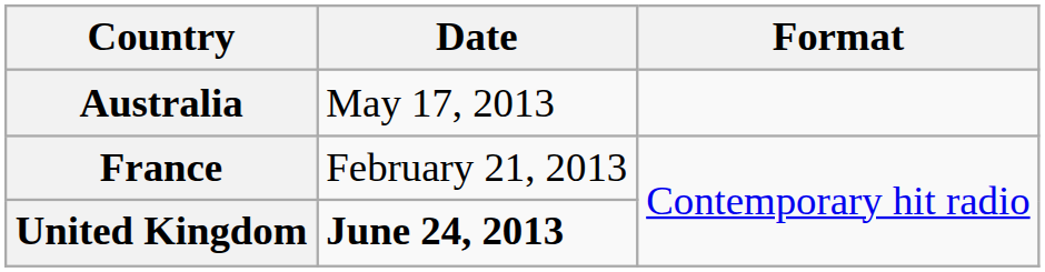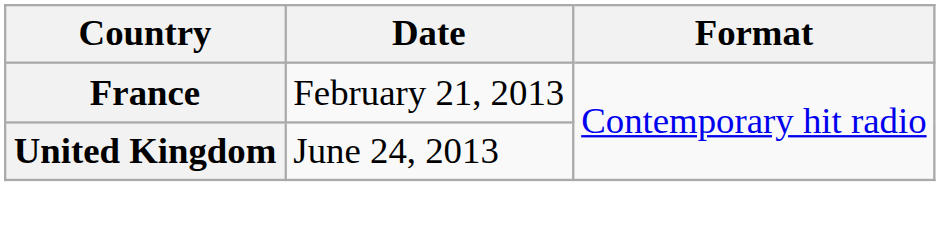 <table class="wikitable plainrowheaders">
 <tr>
 <th>Country</th>
 <th>Date</th>
 <th>Format</th>
-</tr>
-<tr>
-<th scope="row">Australia</th>
-<td>May 17, 2013</td>
-<td></td>
 </tr>
 <tr>
 <th scope="row">France</th>
 <td>February 21, 2013</td>
 <td rowspan="2"><a href='#'>Contemporary hit radio</a></td>
 </tr>
 <tr>
 <th scope="row">United Kingdom</th>
-<td><strong>June 24, 2013</strong></td>
+<td>June 24, 2013</td>
 </tr>
 </table>
